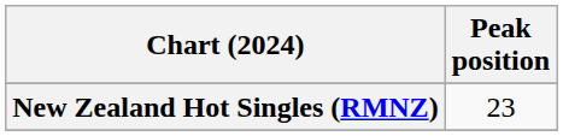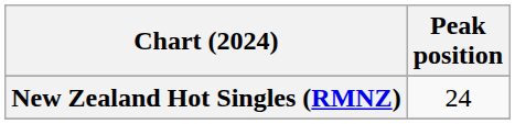 <table class="wikitable sortable plainrowheaders" style="text-align:center">
 <tr>
 <th scope="col">Chart (2024)</th>
 <th scope="col">Peak<br>position</th>
 </tr>
 <tr>
 </tr>
 <tr>
 <th scope="row">New Zealand Hot Singles (<a href='#'>RMNZ</a>)</th>
-<td>23</td>
+<td>24</td>
 </tr>
 <tr>
 </tr>
 <tr>
 </tr>
 <tr>
 </tr>
 <tr>
 </tr>
 </table>
